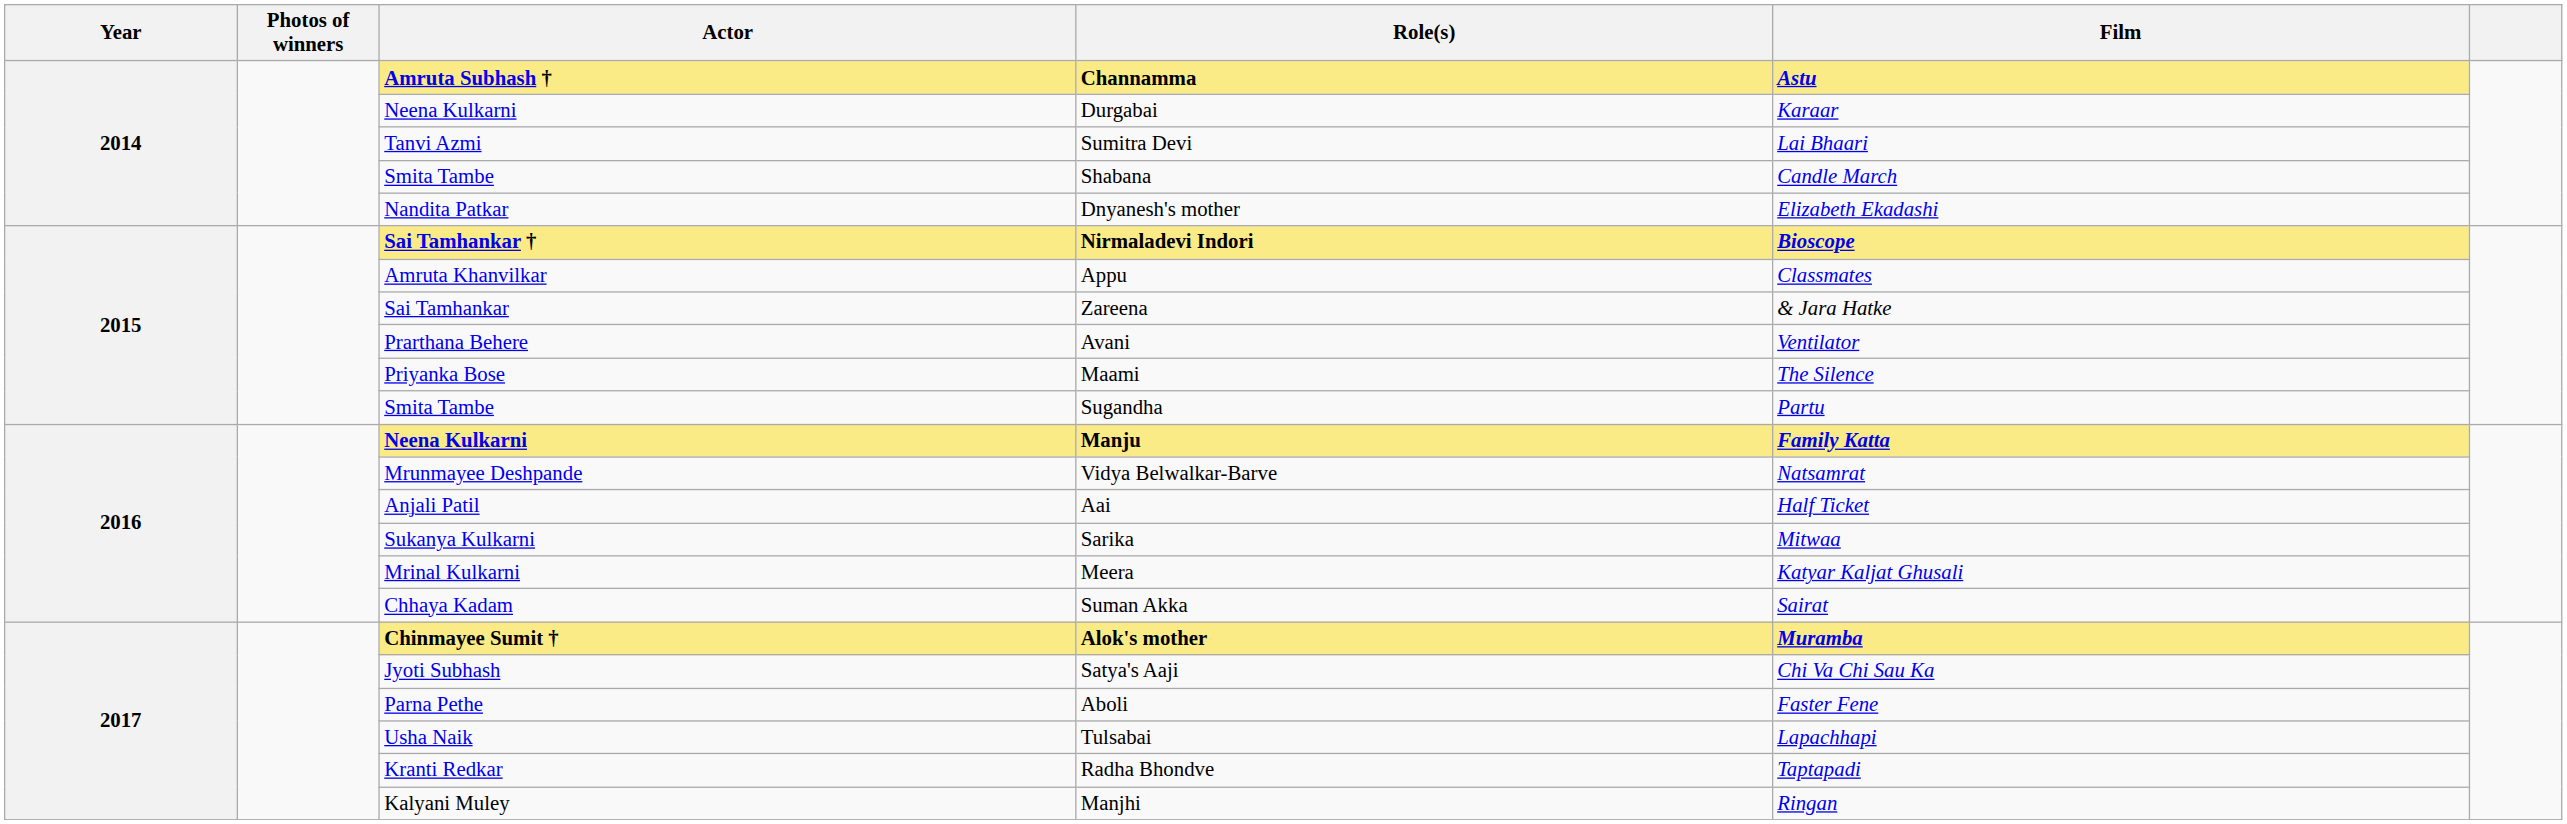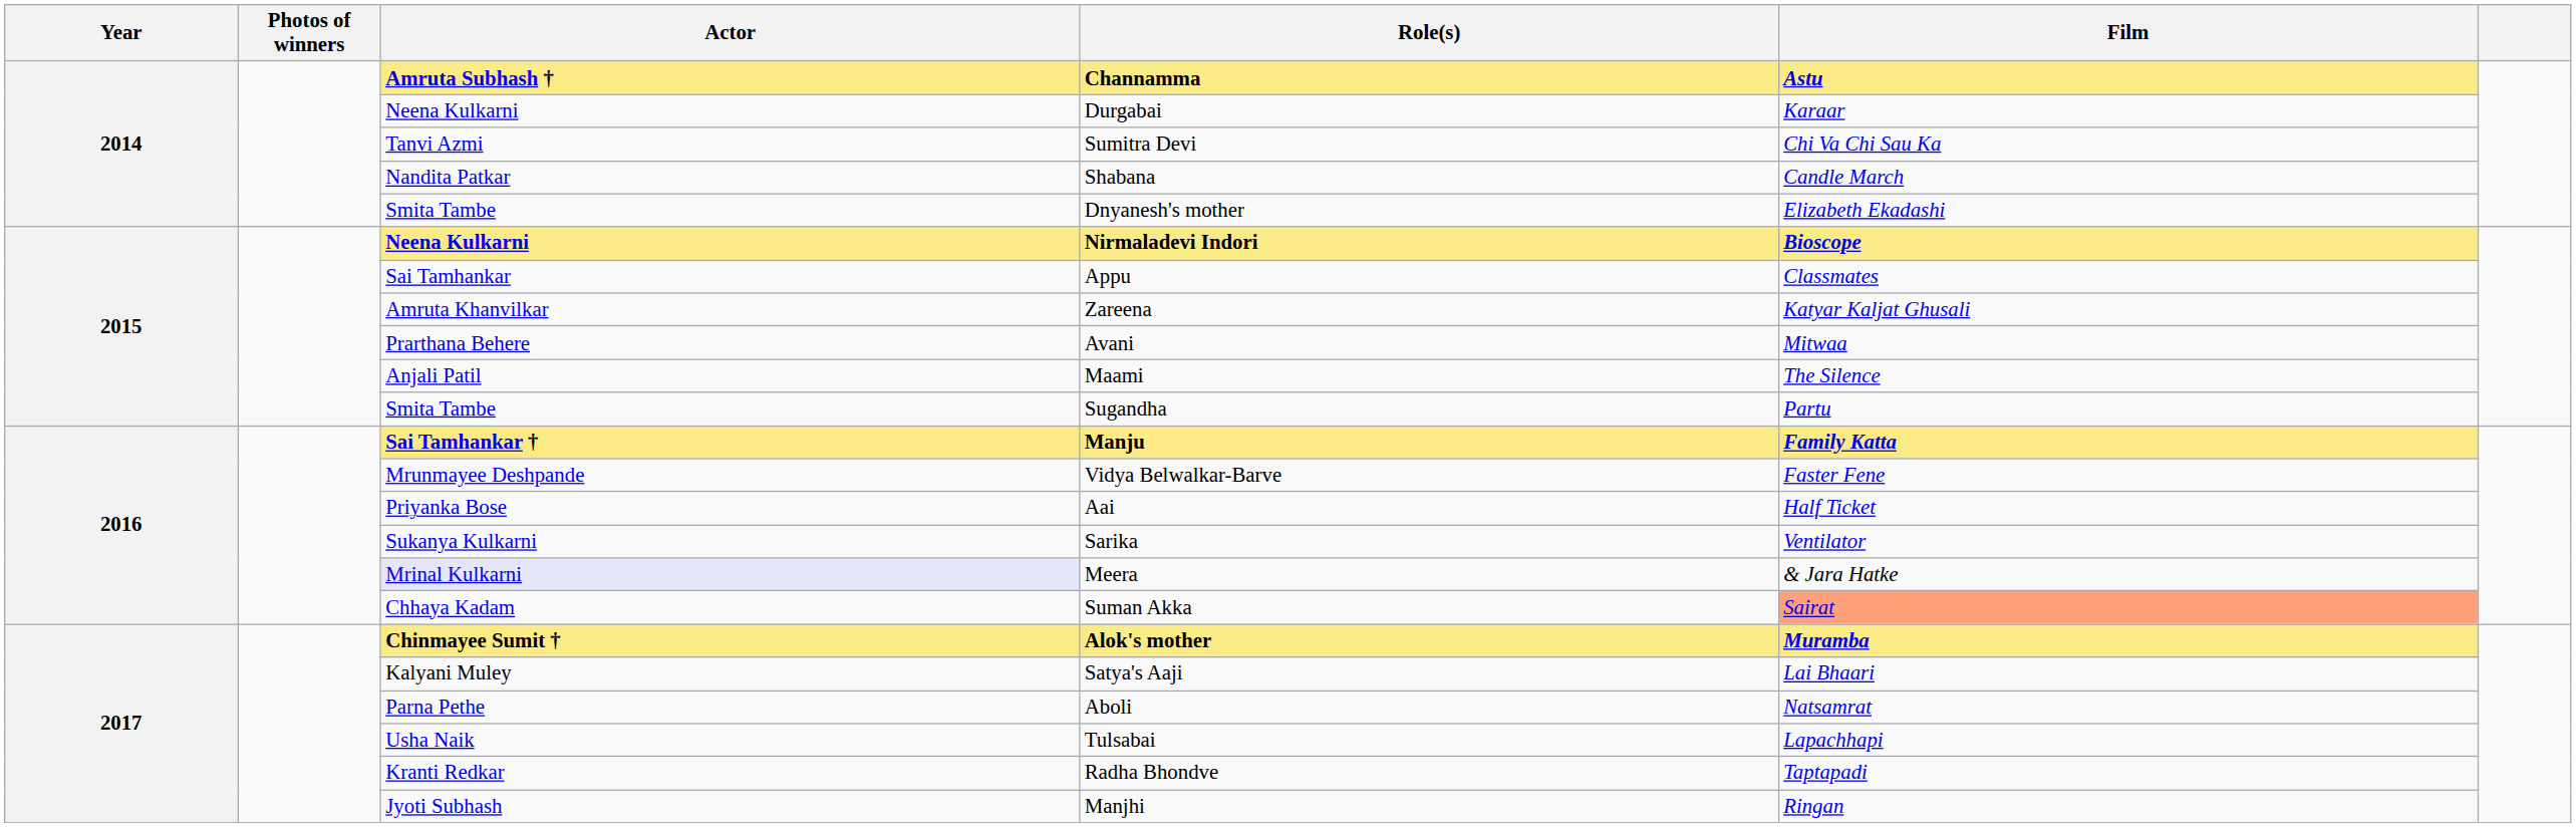 <table class="wikitable sortable" style="text-align:left;">
 <tr>
 <th scope="col" style="width:5%; text-align:center;">Year</th>
 <th scope="col" style="width:3%;text-align:center;">Photos of winners</th>
 <th scope="col" style="width:15%;text-align:center;">Actor</th>
 <th scope="col" style="width:15%;text-align:center;">Role(s)</th>
 <th scope="col" style="width:15%;text-align:center;">Film</th>
 <th scope="col" style="width:2%;" class="unsortable"></th>
 </tr>
 <tr>
 <th scope="row" rowspan=5 style="text-align:center">2014</th>
 <td rowspan=5 style="text-align:center"></td>
 <td style="background:#FAEB86;"><strong><a href='#'>Amruta Subhash</a> †</strong></td>
 <td style="background:#FAEB86;"><strong> Channamma</strong></td>
 <td style="background:#FAEB86;"><strong><em><a href='#'>Astu</a></em></strong></td>
 <td rowspan=5></td>
 </tr>
 <tr>
 <td><a href='#'>Neena Kulkarni</a></td>
 <td>Durgabai</td>
 <td><em><a href='#'>Karaar</a></em></td>
 </tr>
 <tr>
 <td><a href='#'>Tanvi Azmi</a></td>
 <td>Sumitra Devi</td>
-<td><em><a href='#'>Lai Bhaari</a></em></td>
+<td><em><a href='#'>Chi Va Chi Sau Ka</a></em></td>
 </tr>
 <tr>
-<td><a href='#'>Smita Tambe</a></td>
+<td><a href='#'>Nandita Patkar</a></td>
 <td>Shabana</td>
 <td><em><a href='#'>Candle March</a></em></td>
 </tr>
 <tr>
-<td><a href='#'>Nandita Patkar</a></td>
+<td><a href='#'>Smita Tambe</a></td>
 <td>Dnyanesh's mother</td>
 <td><em><a href='#'>Elizabeth Ekadashi</a></em></td>
 </tr>
 <tr>
 <th scope="row" rowspan=6 style="text-align:center">2015</th>
 <td rowspan=6 style="text-align:center"></td>
-<td style="background:#FAEB86;"><strong><a href='#'>Sai Tamhankar</a> †</strong></td>
+<td style="background:#FAEB86;"><strong><a href='#'>Neena Kulkarni</a></strong> </td>
 <td style="background:#FAEB86;"><strong>Nirmaladevi Indori</strong></td>
 <td style="background:#FAEB86;"><strong><em><a href='#'>Bioscope</a></em></strong></td>
 <td rowspan=6></td>
 </tr>
 <tr>
-<td><a href='#'>Amruta Khanvilkar</a></td>
+<td><a href='#'>Sai Tamhankar</a></td>
 <td>Appu</td>
 <td><em><a href='#'>Classmates</a></em></td>
 </tr>
 <tr>
-<td><a href='#'>Sai Tamhankar</a></td>
+<td><a href='#'>Amruta Khanvilkar</a></td>
 <td>Zareena</td>
-<td><em>& Jara Hatke</em></td>
+<td><em><a href='#'>Katyar Kaljat Ghusali</a></em></td>
 </tr>
 <tr>
 <td><a href='#'>Prarthana Behere</a></td>
 <td>Avani</td>
-<td><em><a href='#'>Ventilator</a></em></td>
+<td><em><a href='#'>Mitwaa</a></em></td>
 </tr>
 <tr>
-<td><a href='#'>Priyanka Bose</a></td>
+<td><a href='#'>Anjali Patil</a></td>
 <td>Maami</td>
 <td><em><a href='#'>The Silence</a></em></td>
 </tr>
 <tr>
 <td><a href='#'>Smita Tambe</a></td>
 <td>Sugandha</td>
 <td><em><a href='#'>Partu</a></em></td>
 </tr>
 <tr>
 <th scope="row" rowspan=6 style="text-align:center">2016</th>
 <td rowspan=6 style="text-align:center"></td>
-<td style="background:#FAEB86;"><strong><a href='#'>Neena Kulkarni</a></strong> </td>
+<td style="background:#FAEB86;"><strong><a href='#'>Sai Tamhankar</a> †</strong></td>
 <td style="background:#FAEB86;"><strong> Manju</strong></td>
 <td style="background:#FAEB86;"><strong><em><a href='#'>Family Katta</a></em></strong></td>
 <td rowspan=6></td>
 </tr>
 <tr>
 <td><a href='#'>Mrunmayee Deshpande</a></td>
 <td>Vidya Belwalkar-Barve</td>
-<td><em><a href='#'>Natsamrat</a></em></td>
+<td><em><a href='#'>Faster Fene</a></em></td>
 </tr>
 <tr>
-<td><a href='#'>Anjali Patil</a></td>
+<td><a href='#'>Priyanka Bose</a></td>
 <td>Aai</td>
 <td><em><a href='#'>Half Ticket</a></em></td>
 </tr>
 <tr>
 <td><a href='#'>Sukanya Kulkarni</a></td>
 <td>Sarika</td>
-<td><em><a href='#'>Mitwaa</a></em></td>
+<td><em><a href='#'>Ventilator</a></em></td>
 </tr>
 <tr>
-<td><a href='#'>Mrinal Kulkarni</a></td>
+<td style="background: lavender;"><a href='#'>Mrinal Kulkarni</a></td>
 <td>Meera</td>
-<td><em><a href='#'>Katyar Kaljat Ghusali</a></em></td>
+<td><em>& Jara Hatke</em></td>
 </tr>
 <tr>
 <td><a href='#'>Chhaya Kadam</a></td>
 <td>Suman Akka</td>
-<td><em><a href='#'>Sairat</a></em></td>
+<td style="background: lightsalmon;"><em><a href='#'>Sairat</a></em></td>
 </tr>
 <tr>
 <th scope="row" rowspan=6 style="text-align:center">2017</th>
 <td rowspan=6 style="text-align:center"></td>
 <td style="background:#FAEB86;"><strong>Chinmayee Sumit †</strong></td>
 <td style="background:#FAEB86;"><strong> Alok's mother</strong></td>
 <td style="background:#FAEB86;"><strong><em><a href='#'>Muramba</a></em></strong></td>
 <td rowspan=6></td>
 </tr>
 <tr>
-<td><a href='#'>Jyoti Subhash</a></td>
+<td>Kalyani Muley</td>
 <td>Satya's Aaji</td>
-<td><em><a href='#'>Chi Va Chi Sau Ka</a></em></td>
+<td><em><a href='#'>Lai Bhaari</a></em></td>
 </tr>
 <tr>
 <td><a href='#'>Parna Pethe</a></td>
 <td>Aboli</td>
-<td><em><a href='#'>Faster Fene</a></em></td>
+<td><em><a href='#'>Natsamrat</a></em></td>
 </tr>
 <tr>
 <td><a href='#'>Usha Naik</a></td>
 <td>Tulsabai</td>
 <td><em><a href='#'>Lapachhapi</a></em></td>
 </tr>
 <tr>
 <td><a href='#'>Kranti Redkar</a></td>
 <td>Radha Bhondve</td>
 <td><em><a href='#'>Taptapadi</a></em></td>
 </tr>
 <tr>
-<td>Kalyani Muley</td>
+<td><a href='#'>Jyoti Subhash</a></td>
 <td>Manjhi</td>
 <td><em><a href='#'>Ringan</a></em></td>
 </tr>
 </table>
